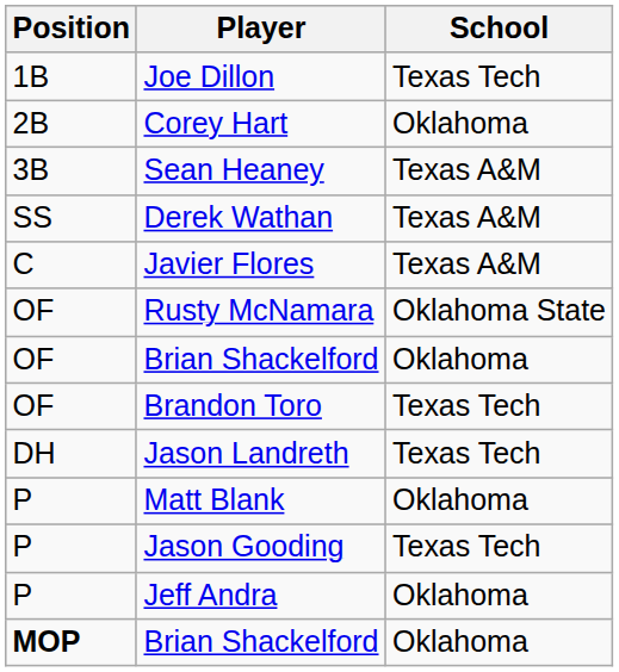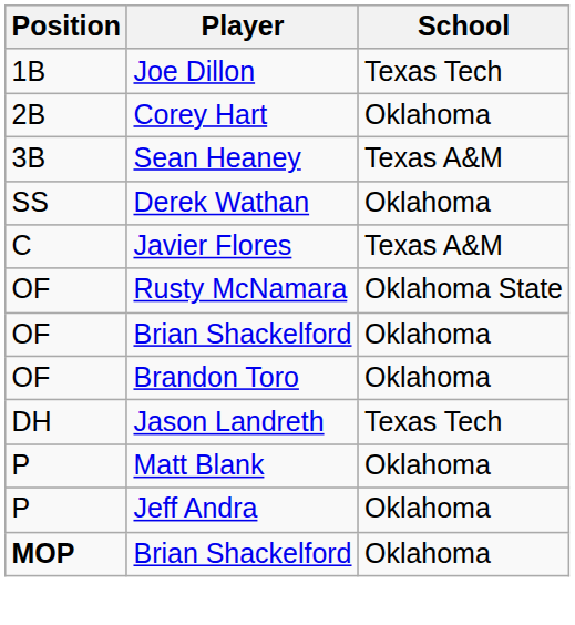 <table class="wikitable">
 <tr>
 <th>Position</th>
 <th>Player</th>
 <th>School</th>
 </tr>
 <tr>
 <td>1B</td>
 <td><a href='#'>Joe Dillon</a></td>
 <td>Texas Tech</td>
 </tr>
 <tr>
 <td>2B</td>
 <td><a href='#'>Corey Hart</a></td>
 <td>Oklahoma</td>
 </tr>
 <tr>
 <td>3B</td>
 <td><a href='#'>Sean Heaney</a></td>
 <td>Texas A&M</td>
 </tr>
 <tr>
 <td>SS</td>
 <td><a href='#'>Derek Wathan</a></td>
-<td>Texas A&M</td>
+<td>Oklahoma</td>
 </tr>
 <tr>
 <td>C</td>
 <td><a href='#'>Javier Flores</a></td>
 <td>Texas A&M</td>
 </tr>
 <tr>
 <td>OF</td>
 <td><a href='#'>Rusty McNamara</a></td>
 <td>Oklahoma State</td>
 </tr>
 <tr>
 <td>OF</td>
 <td><a href='#'>Brian Shackelford</a></td>
 <td>Oklahoma</td>
 </tr>
 <tr>
 <td>OF</td>
 <td><a href='#'>Brandon Toro</a></td>
-<td>Texas Tech</td>
+<td>Oklahoma</td>
 </tr>
 <tr>
 <td>DH</td>
 <td><a href='#'>Jason Landreth</a></td>
 <td>Texas Tech</td>
 </tr>
 <tr>
 <td>P</td>
 <td><a href='#'>Matt Blank</a></td>
 <td>Oklahoma</td>
 </tr>
 <tr>
 <td>P</td>
-<td><a href='#'>Jason Gooding</a></td>
-<td>Texas Tech</td>
-</tr>
-<tr>
-<td>P</td>
 <td><a href='#'>Jeff Andra</a></td>
 <td>Oklahoma</td>
 </tr>
 <tr>
 <td><strong>MOP</strong></td>
 <td><a href='#'>Brian Shackelford</a></td>
 <td>Oklahoma</td>
 </tr>
 </table>
